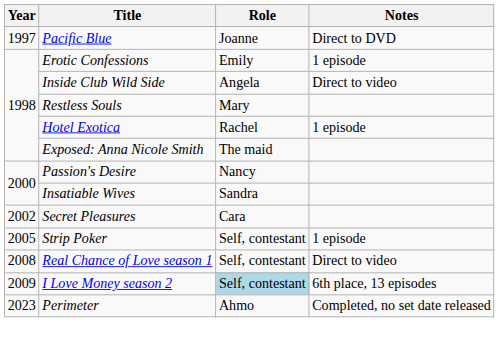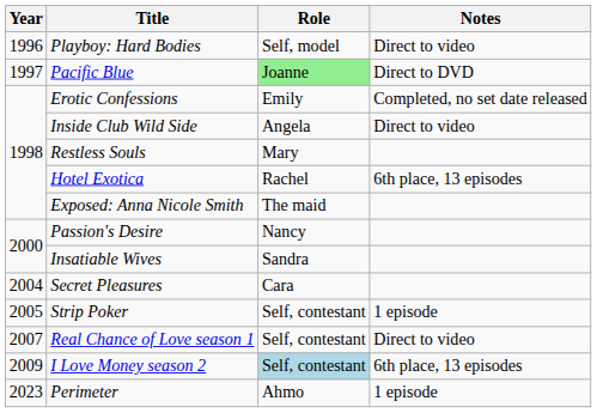 <table class="wikitable">
 <tr>
 <th>Year</th>
 <th>Title</th>
 <th>Role</th>
 <th>Notes</th>
 </tr>
 <tr>
+<td>1996</td>
+<td><em>Playboy: Hard Bodies</em></td>
+<td>Self, model</td>
+<td>Direct to video</td>
+</tr>
+<tr>
 <td>1997</td>
 <td><em><a href='#'>Pacific Blue</a></em></td>
-<td>Joanne</td>
+<td style="background: lightgreen;">Joanne</td>
 <td>Direct to DVD</td>
 </tr>
 <tr>
 <td rowspan="5">1998</td>
 <td><em>Erotic Confessions</em></td>
 <td>Emily</td>
-<td>1 episode</td>
+<td>Completed, no set date released</td>
 </tr>
 <tr>
 <td><em>Inside Club Wild Side</em></td>
 <td>Angela</td>
 <td>Direct to video</td>
 </tr>
 <tr>
 <td><em>Restless Souls</em></td>
 <td>Mary</td>
 <td></td>
 </tr>
 <tr>
 <td><em><a href='#'>Hotel Exotica</a></em></td>
 <td>Rachel</td>
-<td>1 episode</td>
+<td>6th place, 13 episodes</td>
 </tr>
 <tr>
 <td><em>Exposed: Anna Nicole Smith</em></td>
 <td>The maid</td>
 <td></td>
 </tr>
 <tr>
 <td rowspan="2">2000</td>
 <td><em>Passion's Desire</em></td>
 <td>Nancy</td>
 <td></td>
 </tr>
 <tr>
 <td><em>Insatiable Wives</em></td>
 <td>Sandra</td>
 <td></td>
 </tr>
 <tr>
-<td>2002</td>
+<td>2004</td>
 <td><em>Secret Pleasures</em></td>
 <td>Cara</td>
 <td></td>
 </tr>
 <tr>
 <td>2005</td>
 <td><em>Strip Poker</em></td>
 <td>Self, contestant</td>
 <td>1 episode</td>
 </tr>
 <tr>
-<td>2008</td>
+<td>2007</td>
 <td><em><a href='#'>Real Chance of Love season 1</a></em></td>
 <td>Self, contestant</td>
 <td>Direct to video</td>
 </tr>
 <tr>
 <td>2009</td>
 <td><em><a href='#'>I Love Money season 2</a></em></td>
 <td style="background: lightblue;">Self, contestant</td>
 <td>6th place, 13 episodes</td>
 </tr>
 <tr>
 <td>2023</td>
 <td><em>Perimeter</em></td>
 <td>Ahmo</td>
-<td>Completed, no set date released</td>
+<td>1 episode</td>
 </tr>
 </table>
